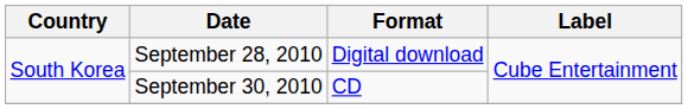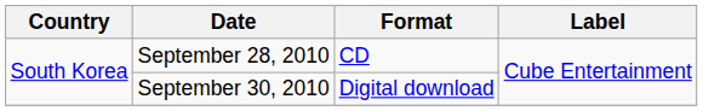 <table class="wikitable">
 <tr>
 <th>Country</th>
 <th>Date</th>
 <th>Format</th>
 <th>Label</th>
 </tr>
 <tr>
 <td rowspan="2"><a href='#'>South Korea</a></td>
 <td>September 28, 2010</td>
-<td><a href='#'>Digital download</a></td>
+<td><a href='#'>CD</a></td>
 <td rowspan="2"><a href='#'>Cube Entertainment</a></td>
 </tr>
 <tr>
 <td>September 30, 2010</td>
-<td><a href='#'>CD</a></td>
+<td><a href='#'>Digital download</a></td>
 </tr>
 <tr>
 </tr>
 </table>
